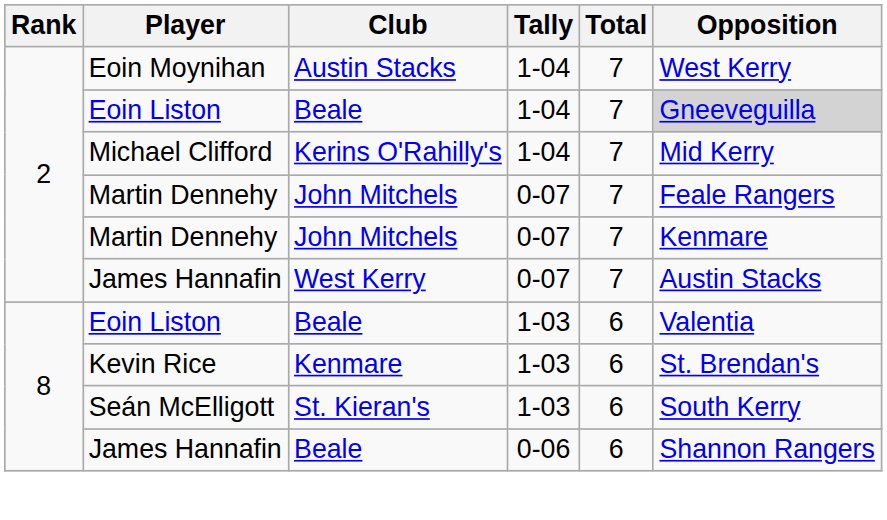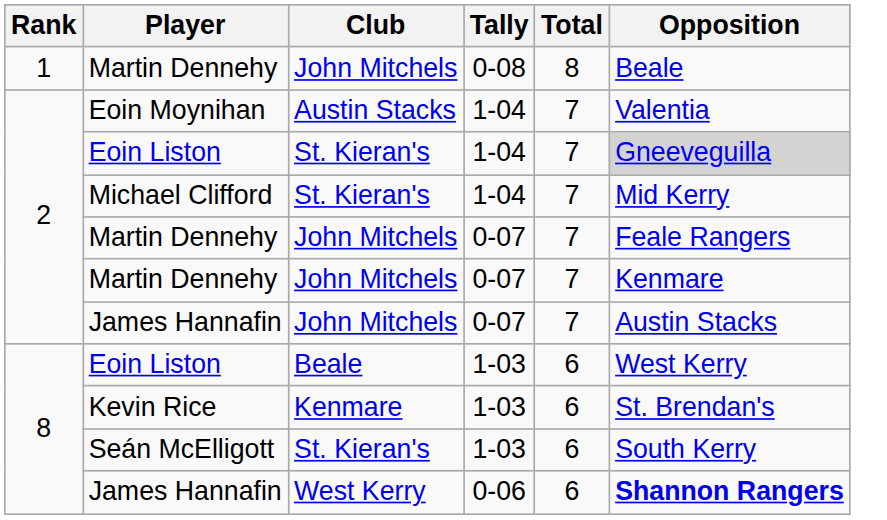 <table class="wikitable">
 <tr>
 <th>Rank</th>
 <th>Player</th>
 <th>Club</th>
 <th>Tally</th>
 <th>Total</th>
 <th>Opposition</th>
 </tr>
 <tr>
+<td rowspan="1" style="text-align:center;">1</td>
+<td>Martin Dennehy</td>
+<td><a href='#'>John Mitchels</a></td>
+<td align=center>0-08</td>
+<td align=center>8</td>
+<td><a href='#'>Beale</a></td>
+</tr>
+<tr>
 <td rowspan="6" style="text-align:center;">2</td>
 <td>Eoin Moynihan</td>
 <td><a href='#'>Austin Stacks</a></td>
 <td align=center>1-04</td>
 <td align=center>7</td>
-<td><a href='#'>West Kerry</a></td>
+<td><a href='#'>Valentia</a></td>
 </tr>
 <tr>
 <td><a href='#'>Eoin Liston</a></td>
-<td><a href='#'>Beale</a></td>
+<td><a href='#'>St. Kieran's</a></td>
 <td align=center>1-04</td>
 <td align=center>7</td>
 <td style="background: lightgrey;"><a href='#'>Gneeveguilla</a></td>
 </tr>
 <tr>
 <td>Michael Clifford</td>
-<td><a href='#'>Kerins O'Rahilly's</a></td>
+<td><a href='#'>St. Kieran's</a></td>
 <td align=center>1-04</td>
 <td align=center>7</td>
 <td><a href='#'>Mid Kerry</a></td>
 </tr>
 <tr>
 <td>Martin Dennehy</td>
 <td><a href='#'>John Mitchels</a></td>
 <td align=center>0-07</td>
 <td align=center>7</td>
 <td><a href='#'>Feale Rangers</a></td>
 </tr>
 <tr>
 <td>Martin Dennehy</td>
 <td><a href='#'>John Mitchels</a></td>
 <td align=center>0-07</td>
 <td align=center>7</td>
 <td><a href='#'>Kenmare</a></td>
 </tr>
 <tr>
 <td>James Hannafin</td>
-<td><a href='#'>West Kerry</a></td>
+<td><a href='#'>John Mitchels</a></td>
 <td align=center>0-07</td>
 <td align=center>7</td>
 <td><a href='#'>Austin Stacks</a></td>
 </tr>
 <tr>
 <td rowspan="4" style="text-align:center;">8</td>
 <td><a href='#'>Eoin Liston</a></td>
 <td><a href='#'>Beale</a></td>
 <td align=center>1-03</td>
 <td align=center>6</td>
-<td><a href='#'>Valentia</a></td>
+<td><a href='#'>West Kerry</a></td>
 </tr>
 <tr>
 <td>Kevin Rice</td>
 <td><a href='#'>Kenmare</a></td>
 <td align=center>1-03</td>
 <td align=center>6</td>
 <td><a href='#'>St. Brendan's</a></td>
 </tr>
 <tr>
 <td>Seán McElligott</td>
 <td><a href='#'>St. Kieran's</a></td>
 <td align=center>1-03</td>
 <td align=center>6</td>
 <td><a href='#'>South Kerry</a></td>
 </tr>
 <tr>
 <td>James Hannafin</td>
-<td><a href='#'>Beale</a></td>
+<td><a href='#'>West Kerry</a></td>
 <td align=center>0-06</td>
 <td align=center>6</td>
-<td><a href='#'>Shannon Rangers</a></td>
+<td><strong><a href='#'>Shannon Rangers</a></strong></td>
 </tr>
 </table>
